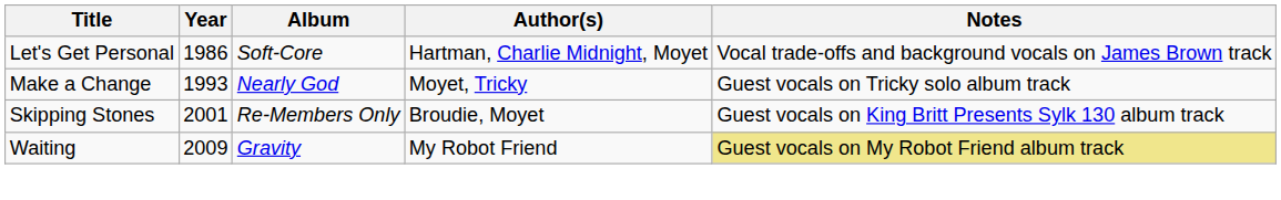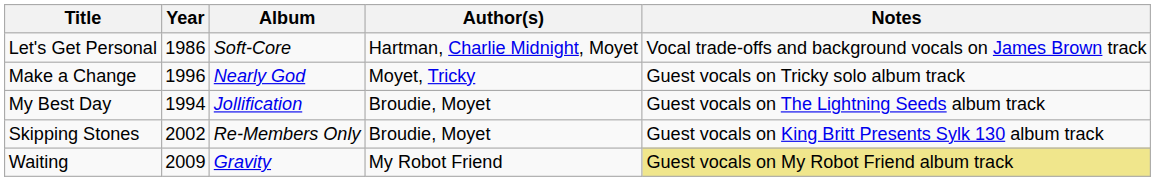 <table class="wikitable sortable">
 <tr>
 <th>Title</th>
 <th>Year</th>
 <th>Album</th>
 <th>Author(s)</th>
 <th>Notes</th>
 </tr>
 <tr>
 <td>Let's Get Personal</td>
 <td>1986</td>
 <td><em>Soft-Core</em></td>
 <td>Hartman, <a href='#'>Charlie Midnight</a>, Moyet</td>
 <td>Vocal trade-offs and background vocals on <a href='#'>James Brown</a> track</td>
 </tr>
 <tr>
 <td>Make a Change</td>
-<td>1993</td>
+<td>1996</td>
 <td><em><a href='#'>Nearly God</a></em></td>
 <td>Moyet, <a href='#'>Tricky</a></td>
 <td>Guest vocals on Tricky solo album track</td>
 </tr>
 <tr>
+<td>My Best Day</td>
+<td>1994</td>
+<td><em><a href='#'>Jollification</a></em></td>
+<td>Broudie, Moyet</td>
+<td>Guest vocals on <a href='#'>The Lightning Seeds</a> album track</td>
+</tr>
+<tr>
 <td>Skipping Stones</td>
-<td>2001</td>
+<td>2002</td>
 <td><em>Re-Members Only</em></td>
 <td>Broudie, Moyet</td>
 <td>Guest vocals on <a href='#'>King Britt Presents Sylk 130</a> album track</td>
 </tr>
 <tr>
 <td>Waiting</td>
 <td>2009</td>
 <td><em><a href='#'>Gravity</a></em></td>
 <td>My Robot Friend</td>
 <td style="background: khaki;">Guest vocals on My Robot Friend album track</td>
 </tr>
 </table>
